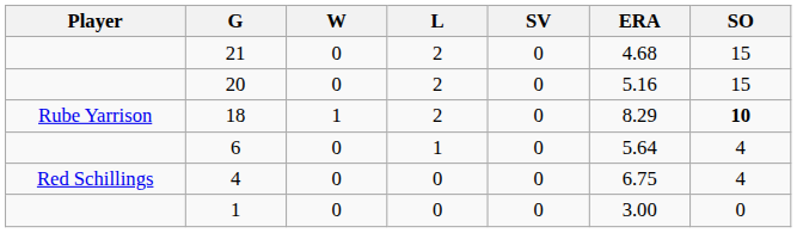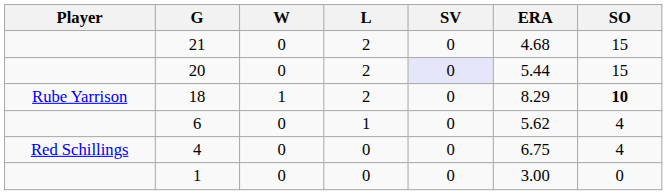 <table class="wikitable sortable">
 <tr>
 <th bgcolor="#DDDDFF" width="16%">Player</th>
 <th bgcolor="#DDDDFF" width="9%">G</th>
 <th bgcolor="#DDDDFF" width="9%">W</th>
 <th bgcolor="#DDDDFF" width="9%">L</th>
 <th bgcolor="#DDDDFF" width="9%">SV</th>
 <th bgcolor="#DDDDFF" width="9%">ERA</th>
 <th bgcolor="#DDDDFF" width="9%">SO</th>
 </tr>
 <tr align="center">
 <td></td>
 <td>21</td>
 <td>0</td>
 <td>2</td>
 <td>0</td>
 <td>4.68</td>
 <td>15</td>
 </tr>
 <tr align="center">
 <td></td>
 <td>20</td>
 <td>0</td>
 <td>2</td>
-<td>0</td>
-<td>5.16</td>
+<td style="background: lavender;">0</td>
+<td>5.44</td>
 <td>15</td>
 </tr>
 <tr align="center">
 <td><a href='#'>Rube Yarrison</a></td>
 <td>18</td>
 <td>1</td>
 <td>2</td>
 <td>0</td>
 <td>8.29</td>
 <td><strong>10</strong></td>
 </tr>
 <tr align=center>
 <td></td>
 <td>6</td>
 <td>0</td>
 <td>1</td>
 <td>0</td>
-<td>5.64</td>
+<td>5.62</td>
 <td>4</td>
 </tr>
 <tr align="center">
 <td><a href='#'>Red Schillings</a></td>
 <td>4</td>
 <td>0</td>
 <td>0</td>
 <td>0</td>
 <td>6.75</td>
 <td>4</td>
 </tr>
 <tr align=center>
 <td></td>
 <td>1</td>
 <td>0</td>
 <td>0</td>
 <td>0</td>
 <td>3.00</td>
 <td>0</td>
 </tr>
 </table>
